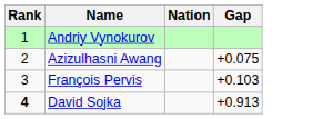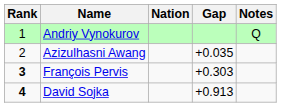 <table class="wikitable sortable" style="text-align:center">
 <tr>
 <th>Rank</th>
 <th>Name</th>
 <th>Nation</th>
 <th>Gap</th>
+<th>Notes</th>
 </tr>
 <tr bgcolor=bbffbb>
 <td>1</td>
 <td align="left"><a href='#'>Andriy Vynokurov</a></td>
 <td align="left"></td>
 <td></td>
+<td>Q</td>
 </tr>
 <tr>
 <td>2</td>
 <td align="left"><a href='#'>Azizulhasni Awang</a></td>
 <td align="left"></td>
-<td>+0.075</td>
+<td>+0.035</td>
+<td></td>
 </tr>
 <tr>
-<td>3</td>
+<td><strong>3</strong></td>
 <td align="left"><a href='#'>François Pervis</a></td>
 <td align="left"></td>
-<td>+0.103</td>
+<td>+0.303</td>
+<td></td>
 </tr>
 <tr>
 <td><strong>4</strong></td>
 <td align="left"><a href='#'>David Sojka</a></td>
 <td align="left"></td>
 <td>+0.913</td>
+<td></td>
 </tr>
 </table>
